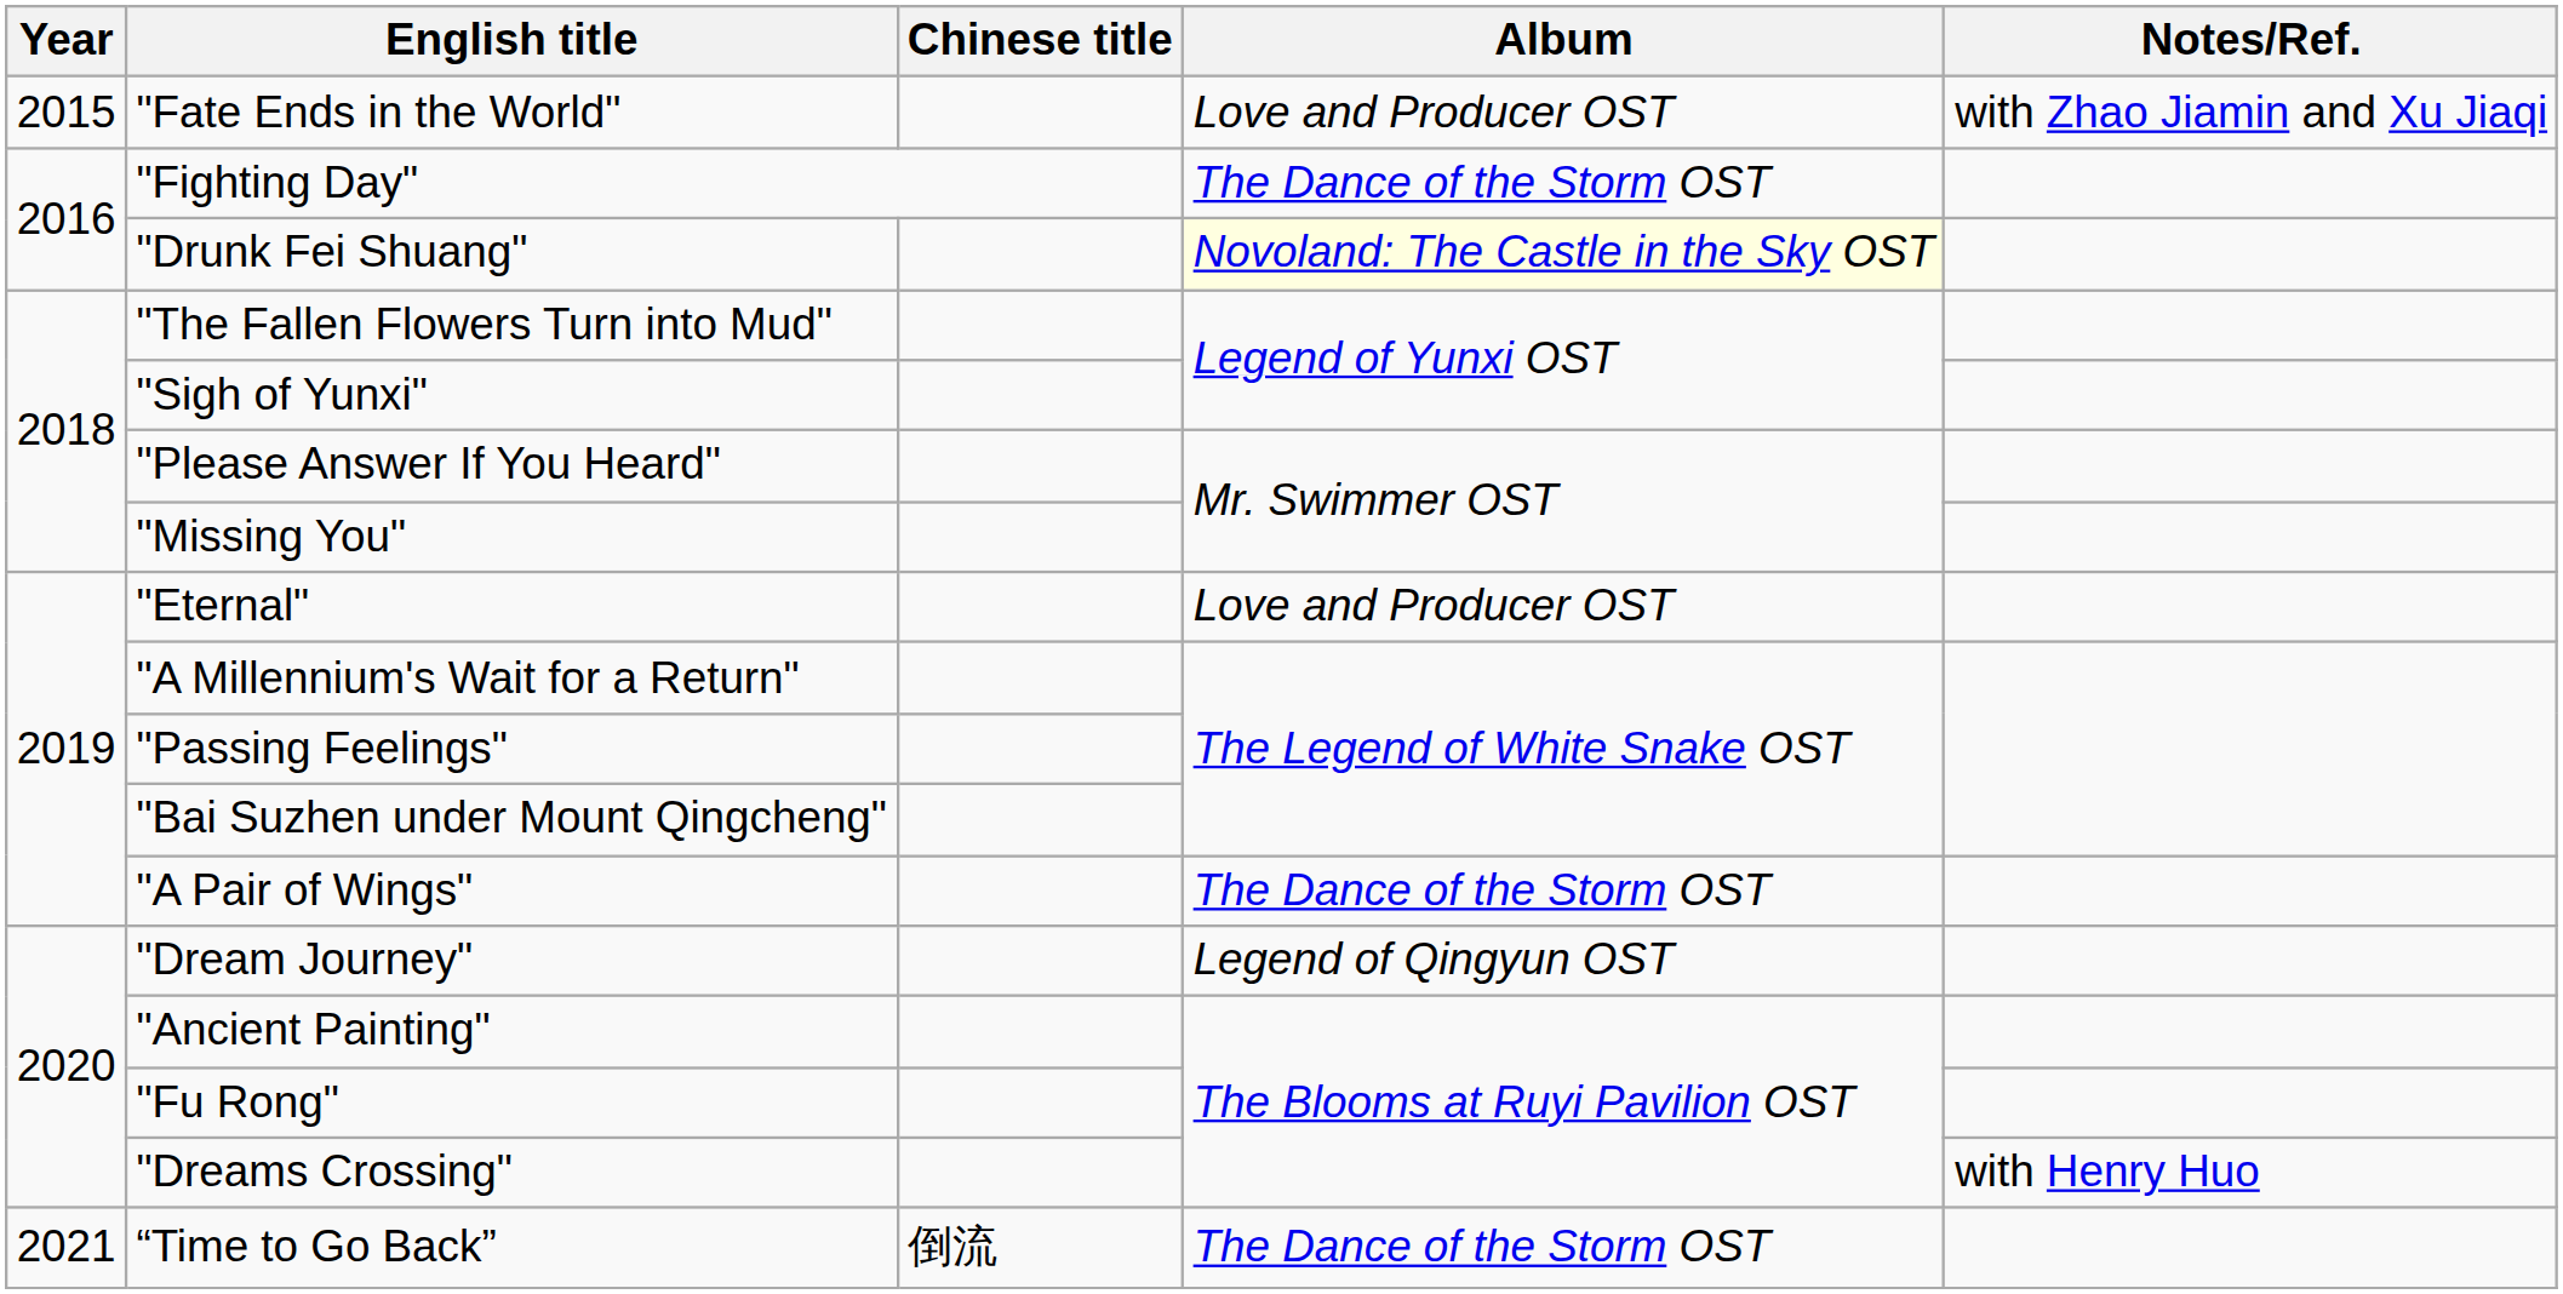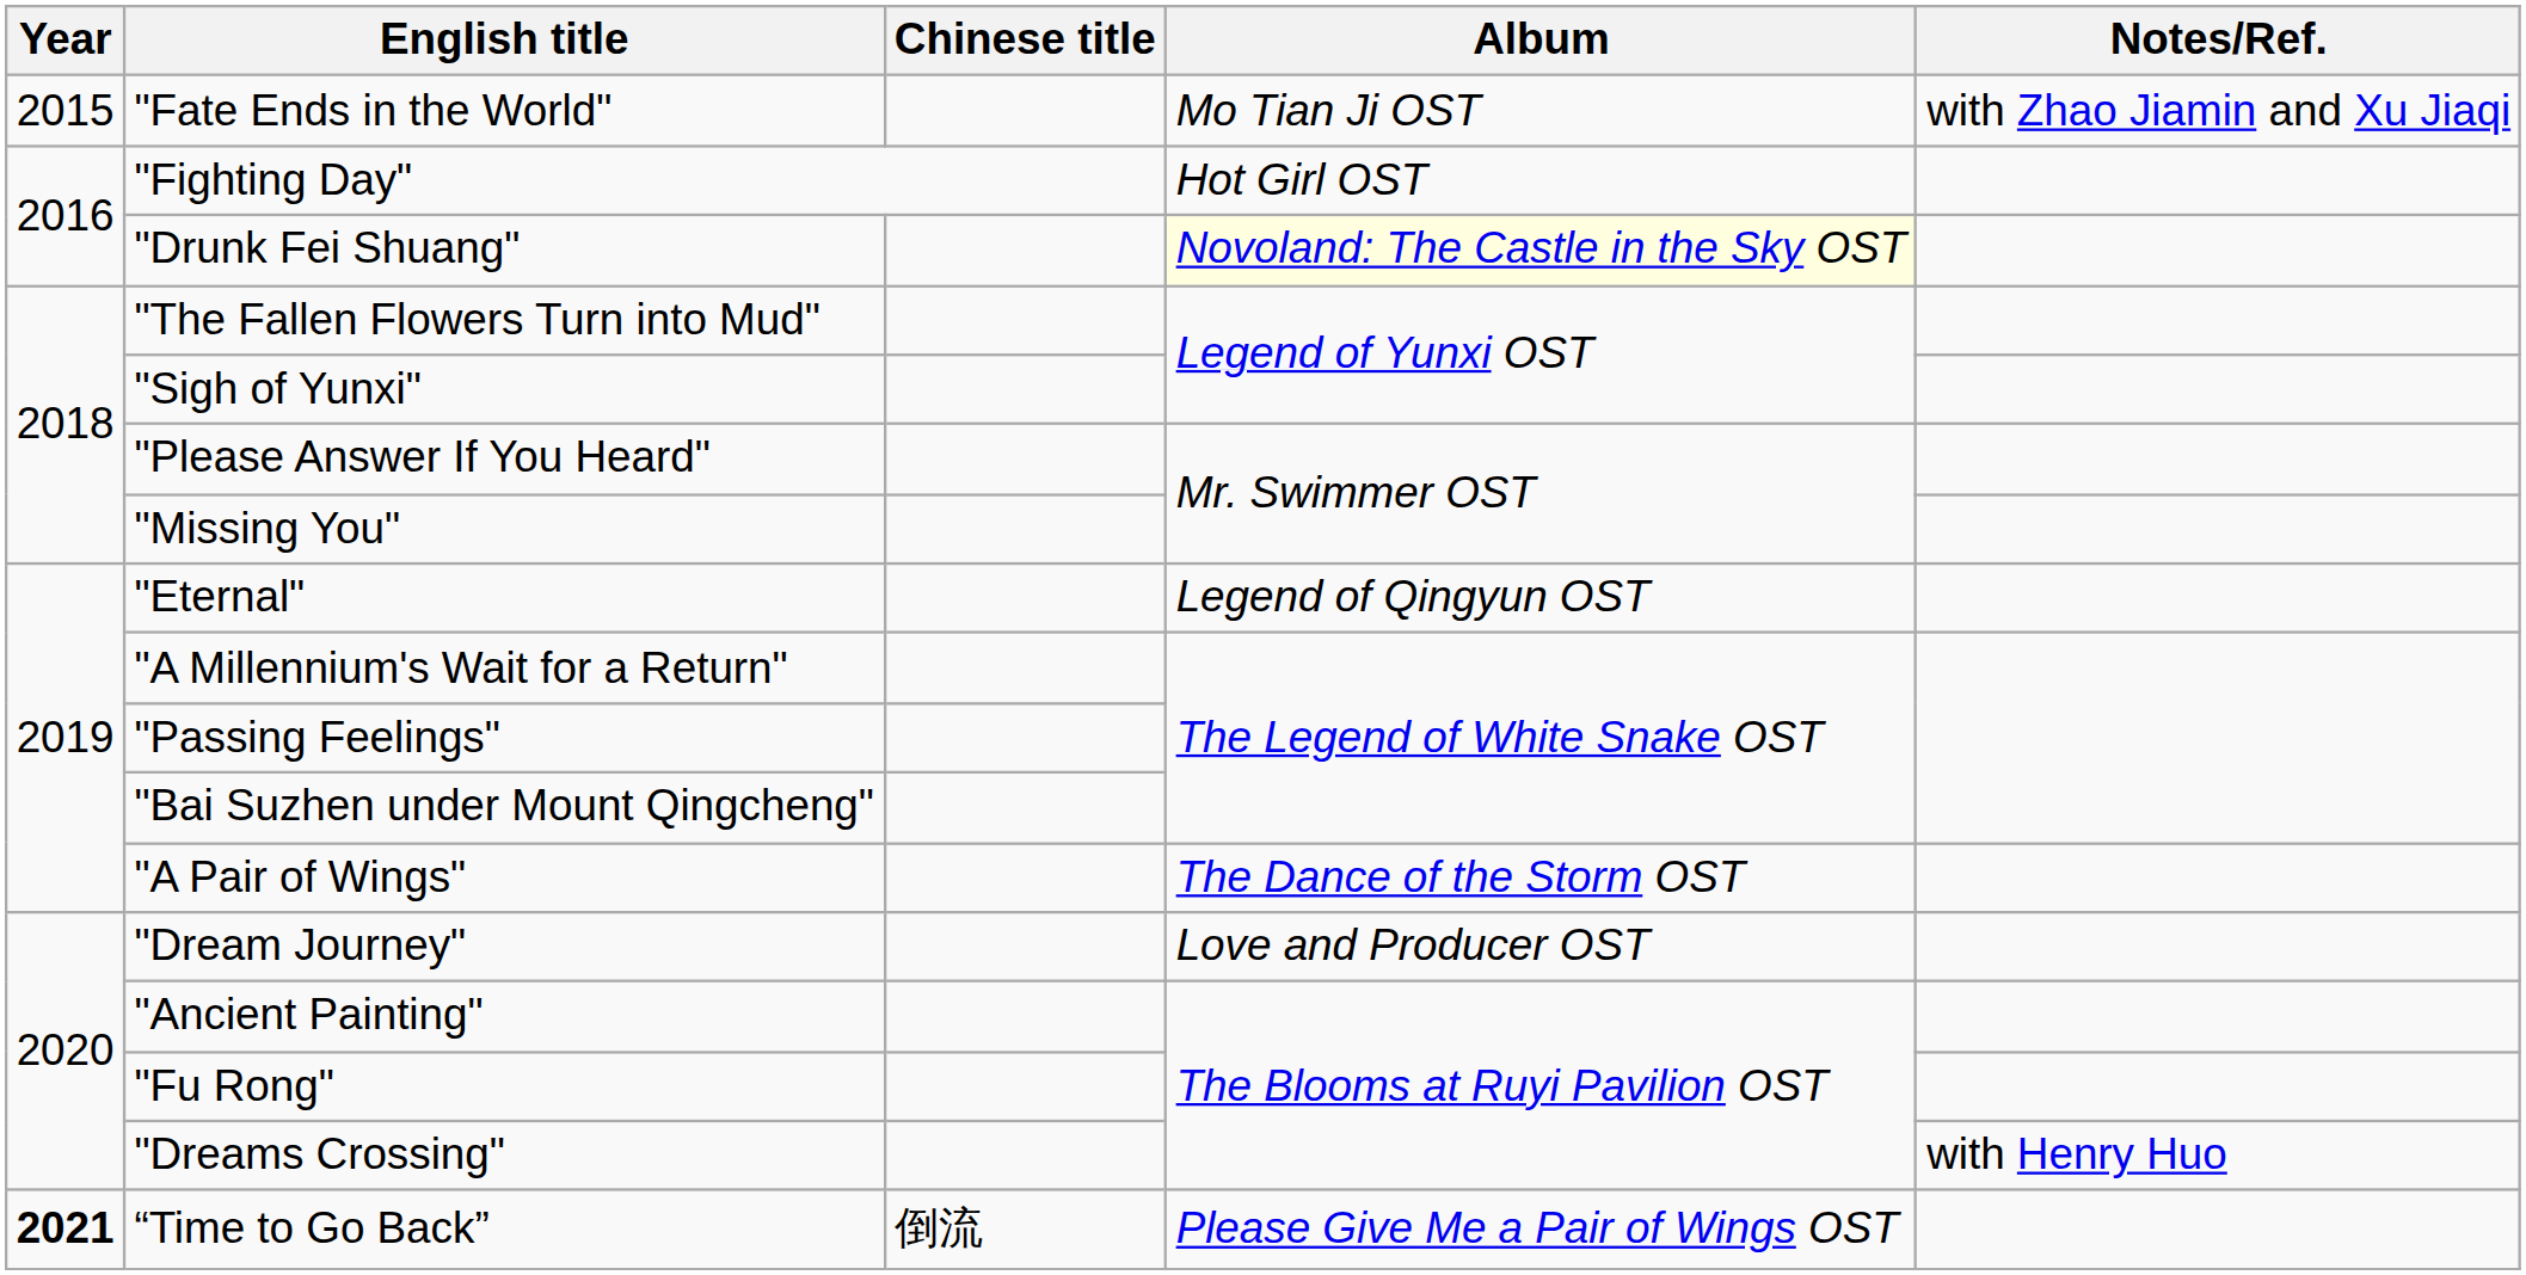 <table class="wikitable sortable">
 <tr>
 <th>Year</th>
 <th>English title</th>
 <th>Chinese title</th>
 <th>Album</th>
 <th class="unsortable">Notes/Ref.</th>
 </tr>
 <tr>
 <td>2015</td>
 <td>"Fate Ends in the World"</td>
 <td></td>
-<td><em>Love and Producer OST</em></td>
+<td><em>Mo Tian Ji OST</em></td>
 <td>with <a href='#'>Zhao Jiamin</a> and <a href='#'>Xu Jiaqi</a></td>
 </tr>
 <tr>
 <td rowspan=2>2016</td>
 <td colspan=2>"Fighting Day"</td>
-<td><em><a href='#'>The Dance of the Storm</a> OST</em></td>
+<td><em>Hot Girl OST</em></td>
 <td></td>
 </tr>
 <tr>
 <td>"Drunk Fei Shuang"</td>
 <td></td>
 <td style="background: lightyellow;"><em><a href='#'>Novoland: The Castle in the Sky</a> OST</em></td>
 <td></td>
 </tr>
 <tr>
 <td rowspan="4">2018</td>
 <td>"The Fallen Flowers Turn into Mud"</td>
 <td></td>
 <td rowspan=2><em><a href='#'>Legend of Yunxi</a> OST</em></td>
 <td></td>
 </tr>
 <tr>
 <td>"Sigh of Yunxi"</td>
 <td></td>
 <td></td>
 </tr>
 <tr>
 <td>"Please Answer If You Heard"</td>
 <td></td>
 <td rowspan=2><em>Mr. Swimmer OST</em></td>
 <td></td>
 </tr>
 <tr>
 <td>"Missing You"</td>
 <td></td>
 <td></td>
 </tr>
 <tr>
 <td rowspan=5>2019</td>
 <td>"Eternal"</td>
 <td></td>
-<td><em>Love and Producer OST</em></td>
+<td><em>Legend of Qingyun OST</em></td>
 <td></td>
 </tr>
 <tr>
 <td>"A Millennium's Wait for a Return"</td>
 <td></td>
 <td rowspan=3><em><a href='#'>The Legend of White Snake</a> OST</em></td>
 <td rowspan=3></td>
 </tr>
 <tr>
 <td>"Passing Feelings"</td>
 <td></td>
 </tr>
 <tr>
 <td>"Bai Suzhen under Mount Qingcheng"</td>
 <td></td>
 </tr>
 <tr>
 <td>"A Pair of Wings"</td>
 <td></td>
 <td><em><a href='#'>The Dance of the Storm</a> OST</em></td>
 <td></td>
 </tr>
 <tr>
 <td rowspan="4">2020</td>
 <td>"Dream Journey"</td>
 <td></td>
-<td><em>Legend of Qingyun OST</em></td>
+<td><em>Love and Producer OST</em></td>
 <td></td>
 </tr>
 <tr>
 <td>"Ancient Painting"</td>
 <td></td>
 <td rowspan="3"><em><a href='#'>The Blooms at Ruyi Pavilion</a> OST</em></td>
 <td></td>
 </tr>
 <tr>
 <td>"Fu Rong"</td>
 <td></td>
 <td></td>
 </tr>
 <tr>
 <td>"Dreams Crossing"</td>
 <td></td>
 <td>with <a href='#'>Henry Huo</a></td>
 </tr>
 <tr>
-<td>2021</td>
+<td><strong>2021</strong></td>
 <td>“Time to Go Back”</td>
 <td>倒流</td>
-<td><em><a href='#'>The Dance of the Storm</a> OST</em></td>
+<td><em><a href='#'>Please Give Me a Pair of Wings</a> OST</em></td>
 <td></td>
 </tr>
 </table>
